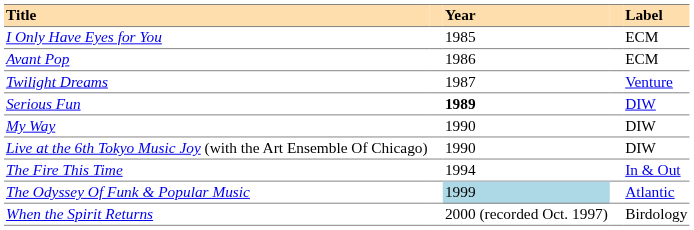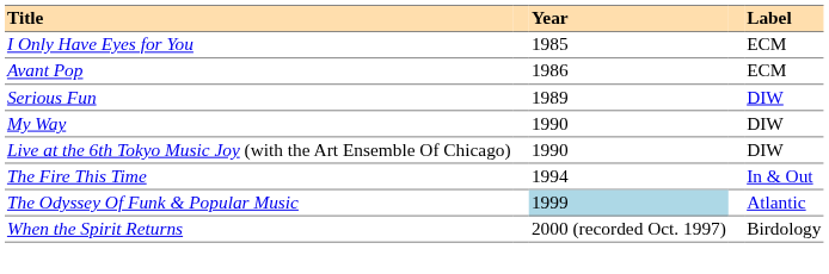 <table cellspacing="0" cellpadding="2" border="0">
 <tr style="background:#ffdead;">
 <th align="left" style="border-bottom:1px solid grey; border-top:1px solid grey;">Title</th>
 <th width="10" style="border-bottom:1px solid grey; border-top:1px solid grey;"></th>
 <th align="left" style="border-bottom:1px solid grey; border-top:1px solid grey;">Year</th>
 <th width="10" style="border-bottom:1px solid grey; border-top:1px solid grey;"></th>
 <th align="left" style="border-bottom:1px solid grey; border-top:1px solid grey;">Label</th>
 </tr>
 <tr>
 <td style="border-bottom:1px solid grey;"><em><a href='#'>I Only Have Eyes for You</a></em></td>
 <td style="border-bottom:1px solid grey;"></td>
 <td style="border-bottom:1px solid grey;">1985</td>
 <td style="border-bottom:1px solid grey;"></td>
 <td style="border-bottom:1px solid grey;">ECM</td>
 </tr>
 <tr>
 <td style="border-bottom:1px solid grey;"><em><a href='#'>Avant Pop</a></em></td>
 <td style="border-bottom:1px solid grey;"></td>
 <td style="border-bottom:1px solid grey;">1986</td>
 <td style="border-bottom:1px solid grey;"></td>
 <td style="border-bottom:1px solid grey;">ECM</td>
 </tr>
 <tr>
-<td style="border-bottom:1px solid grey;"><em><a href='#'>Twilight Dreams</a></em></td>
-<td style="border-bottom:1px solid grey;"></td>
-<td style="border-bottom:1px solid grey;">1987</td>
-<td style="border-bottom:1px solid grey;"></td>
-<td style="border-bottom:1px solid grey;"><a href='#'>Venture</a></td>
-</tr>
-<tr>
 <td style="border-bottom:1px solid grey;"><em><a href='#'>Serious Fun</a></em></td>
 <td style="border-bottom:1px solid grey;"></td>
-<td style="border-bottom:1px solid grey;"><strong>1989</strong></td>
+<td style="border-bottom:1px solid grey;">1989</td>
 <td style="border-bottom:1px solid grey;"></td>
 <td style="border-bottom:1px solid grey;"><a href='#'>DIW</a></td>
 </tr>
 <tr>
 <td style="border-bottom:1px solid grey;"><em><a href='#'>My Way</a></em></td>
 <td style="border-bottom:1px solid grey;"></td>
 <td style="border-bottom:1px solid grey;">1990</td>
 <td style="border-bottom:1px solid grey;"></td>
 <td style="border-bottom:1px solid grey;">DIW</td>
 </tr>
 <tr>
 <td style="border-bottom:1px solid grey;"><em><a href='#'>Live at the 6th Tokyo Music Joy</a></em> (with the Art Ensemble Of Chicago)</td>
 <td style="border-bottom:1px solid grey;"></td>
 <td style="border-bottom:1px solid grey;">1990</td>
 <td style="border-bottom:1px solid grey;"></td>
 <td style="border-bottom:1px solid grey;">DIW</td>
 </tr>
 <tr>
 <td style="border-bottom:1px solid grey;"><em><a href='#'>The Fire This Time</a></em></td>
 <td style="border-bottom:1px solid grey;"></td>
 <td style="border-bottom:1px solid grey;">1994</td>
 <td style="border-bottom:1px solid grey;"></td>
 <td style="border-bottom:1px solid grey;"><a href='#'>In & Out</a></td>
 </tr>
 <tr>
 <td style="border-bottom:1px solid grey;"><em><a href='#'>The Odyssey Of Funk & Popular Music</a></em></td>
 <td style="border-bottom:1px solid grey;"></td>
 <td style="background: lightblue; border-bottom:1px solid grey;">1999</td>
 <td style="border-bottom:1px solid grey;"></td>
 <td style="border-bottom:1px solid grey;"><a href='#'>Atlantic</a></td>
 </tr>
 <tr>
 <td style="border-bottom:1px solid grey;"><em><a href='#'>When the Spirit Returns</a></em></td>
 <td style="border-bottom:1px solid grey;"></td>
 <td style="border-bottom:1px solid grey;">2000 (recorded Oct. 1997)</td>
 <td style="border-bottom:1px solid grey;"></td>
 <td style="border-bottom:1px solid grey;">Birdology</td>
 </tr>
 </table>
